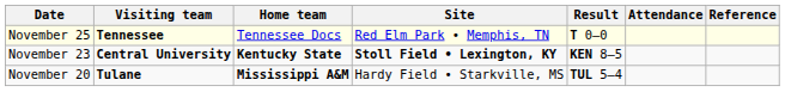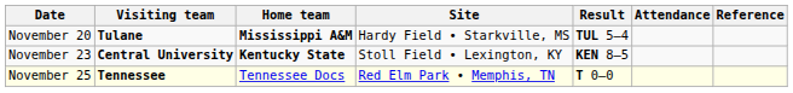 <table class="wikitable" style="font-size:95%;">
 <tr>
 <th>Date</th>
 <th>Visiting team</th>
 <th>Home team</th>
 <th>Site</th>
 <th>Result</th>
 <th>Attendance</th>
 <th class="unsortable">Reference</th>
 </tr>
+<tr bgcolor=>
+<td>November 20</td>
+<td><strong>Tulane</strong></td>
+<td><strong>Mississippi A&M</strong></td>
+<td>Hardy Field • Starkville, MS</td>
+<td><strong>TUL</strong> 5–4</td>
+<td></td>
+<td></td>
+</tr>
+<tr bgcolor=>
+<td>November 23</td>
+<td><strong>Central University</strong></td>
+<td><strong>Kentucky State</strong></td>
+<td>Stoll Field • Lexington, KY</td>
+<td><strong>KEN</strong> 8–5</td>
+<td></td>
+<td></td>
+</tr>
 <tr bgcolor=ffffe6>
 <td>November 25</td>
 <td><strong>Tennessee</strong></td>
 <td><a href='#'>Tennessee Docs</a></td>
 <td><a href='#'>Red Elm Park</a> • <a href='#'>Memphis, TN</a></td>
 <td><strong>T</strong> 0–0</td>
 <td></td>
 <td></td>
 </tr>
-<tr bgcolor=>
-<td>November 23</td>
-<td><strong>Central University</strong></td>
-<td><strong>Kentucky State</strong></td>
-<td><strong>Stoll Field • Lexington, KY</strong></td>
-<td><strong>KEN</strong> 8–5</td>
-<td></td>
-<td></td>
-</tr>
-<tr bgcolor=>
-<td>November 20</td>
-<td><strong>Tulane</strong></td>
-<td><strong>Mississippi A&M</strong></td>
-<td>Hardy Field • Starkville, MS</td>
-<td><strong>TUL</strong> 5–4</td>
-<td></td>
-<td></td>
-</tr>
 </table>
